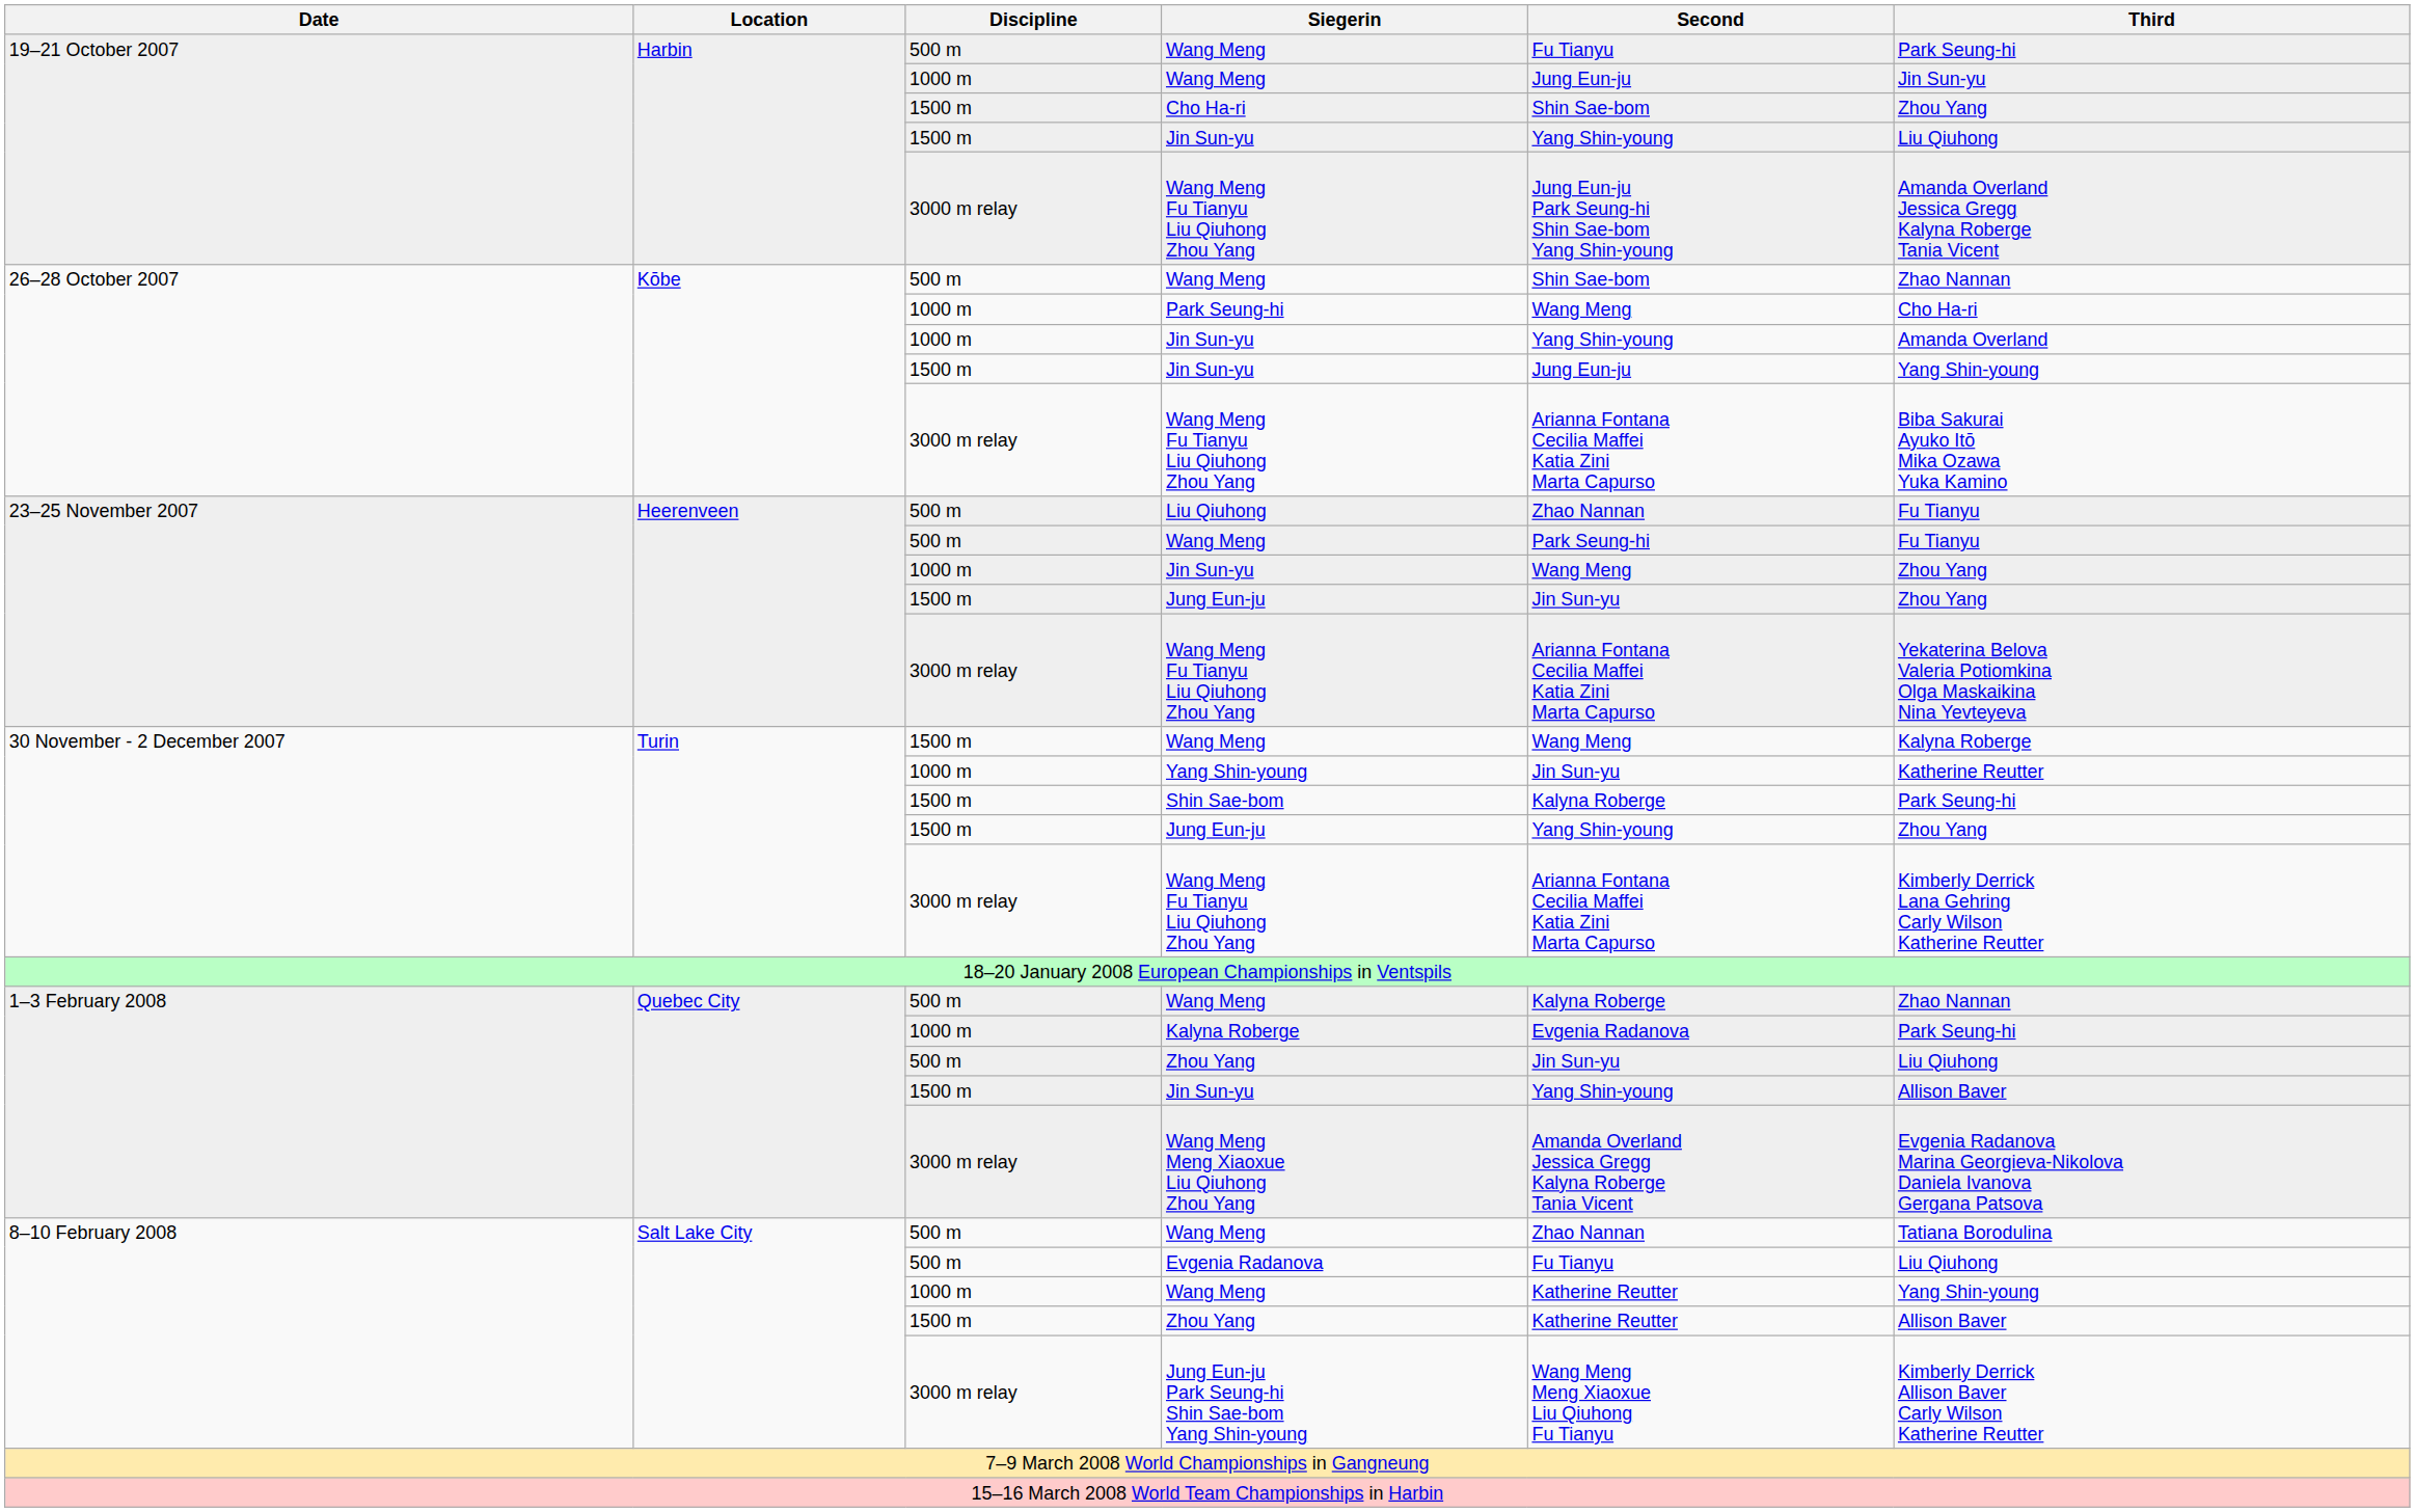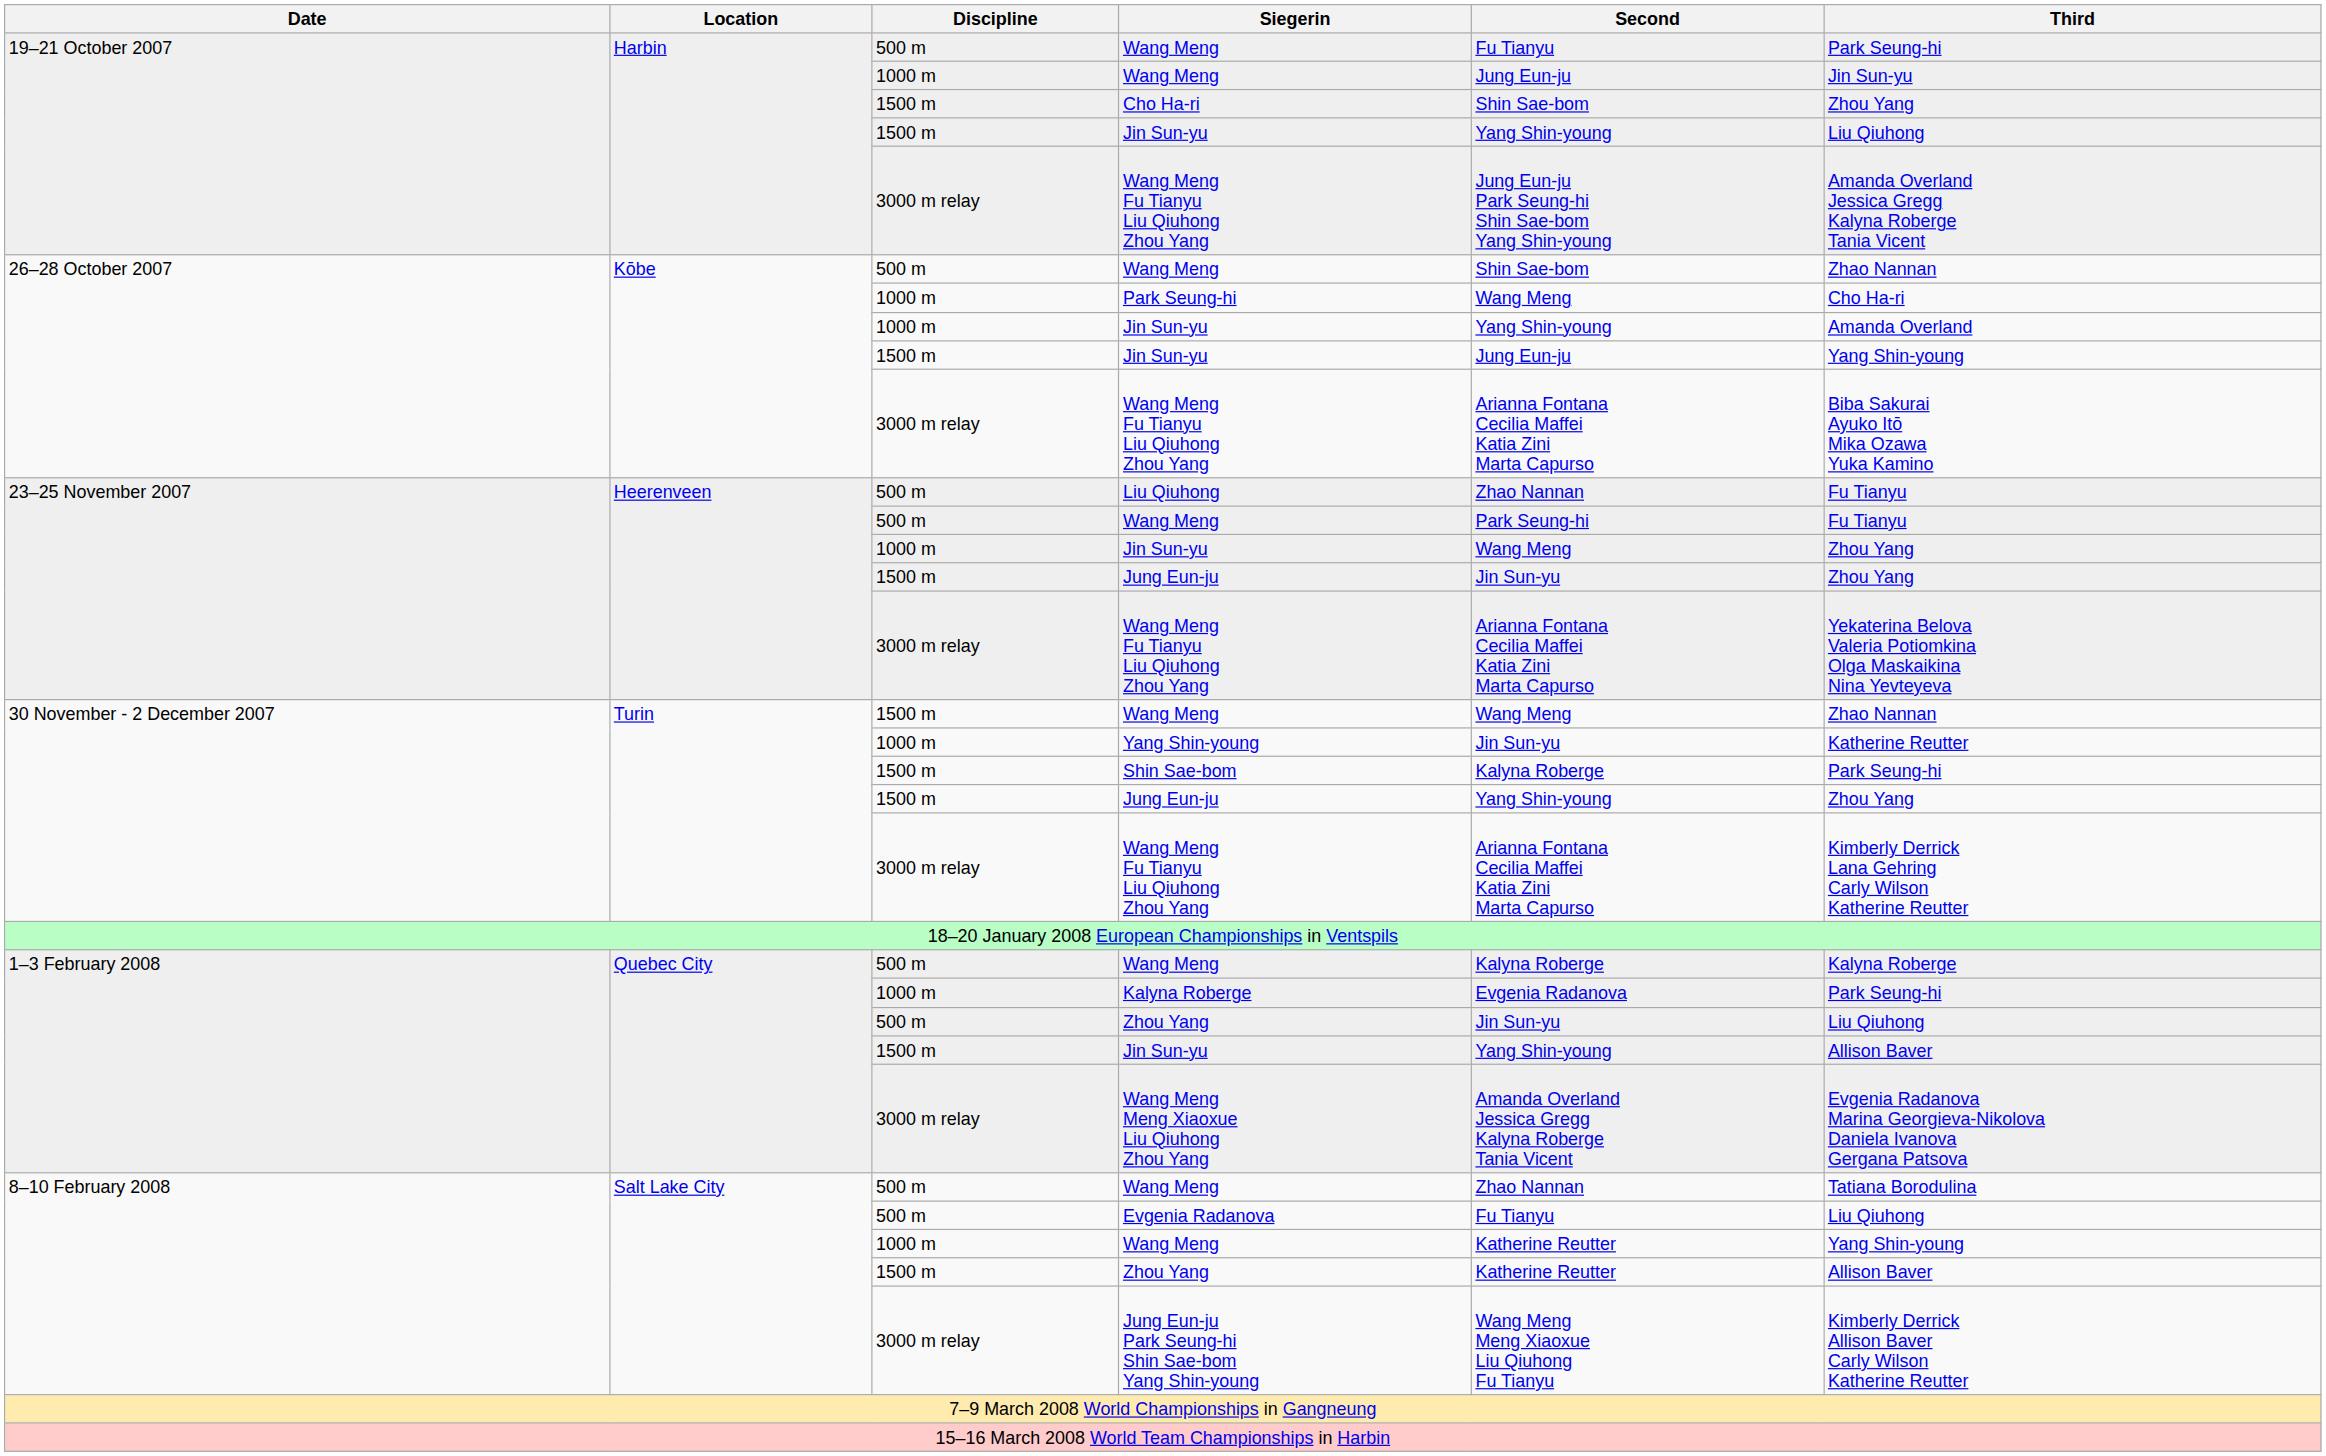 <table class="wikitable" style="font-size:95%; margin-top:0em;" width="99%">
 <tr align="left" style="background:#DCDCDC;">
 <th>Date</th>
 <th>Location</th>
 <th>Discipline</th>
 <th>Siegerin</th>
 <th>Second</th>
 <th>Third</th>
 </tr>
 <tr bgcolor="#efefef">
 <td rowspan="5" valign="top">19–21 October 2007</td>
 <td rowspan="5" valign="top"> <a href='#'>Harbin</a></td>
 <td>500 m</td>
 <td> <a href='#'>Wang Meng</a></td>
 <td> <a href='#'>Fu Tianyu</a></td>
 <td> <a href='#'>Park Seung-hi</a></td>
 </tr>
 <tr bgcolor="#efefef">
 <td>1000 m</td>
 <td> <a href='#'>Wang Meng</a></td>
 <td> <a href='#'>Jung Eun-ju</a></td>
 <td> <a href='#'>Jin Sun-yu</a></td>
 </tr>
 <tr bgcolor="#efefef">
 <td>1500 m</td>
 <td> <a href='#'>Cho Ha-ri</a></td>
 <td> <a href='#'>Shin Sae-bom</a></td>
 <td> <a href='#'>Zhou Yang</a></td>
 </tr>
 <tr bgcolor="#efefef">
 <td>1500 m</td>
 <td> <a href='#'>Jin Sun-yu</a></td>
 <td> <a href='#'>Yang Shin-young</a></td>
 <td> <a href='#'>Liu Qiuhong</a></td>
 </tr>
 <tr bgcolor="#efefef">
 <td>3000 m relay</td>
 <td><br><a href='#'>Wang Meng</a><br><a href='#'>Fu Tianyu</a><br><a href='#'>Liu Qiuhong</a><br><a href='#'>Zhou Yang</a></td>
 <td><br><a href='#'>Jung Eun-ju</a><br><a href='#'>Park Seung-hi</a><br><a href='#'>Shin Sae-bom</a><br><a href='#'>Yang Shin-young</a></td>
 <td><br><a href='#'>Amanda Overland</a><br><a href='#'>Jessica Gregg</a><br><a href='#'>Kalyna Roberge</a><br><a href='#'>Tania Vicent</a></td>
 </tr>
 <tr>
 <td rowspan="5" valign="top">26–28 October 2007</td>
 <td rowspan="5" valign="top"> <a href='#'>Kōbe</a></td>
 <td>500 m</td>
 <td> <a href='#'>Wang Meng</a></td>
 <td> <a href='#'>Shin Sae-bom</a></td>
 <td> <a href='#'>Zhao Nannan</a></td>
 </tr>
 <tr>
 <td>1000 m</td>
 <td> <a href='#'>Park Seung-hi</a></td>
 <td> <a href='#'>Wang Meng</a></td>
 <td> <a href='#'>Cho Ha-ri</a></td>
 </tr>
 <tr>
 <td>1000 m</td>
 <td> <a href='#'>Jin Sun-yu</a></td>
 <td> <a href='#'>Yang Shin-young</a></td>
 <td> <a href='#'>Amanda Overland</a></td>
 </tr>
 <tr>
 <td>1500 m</td>
 <td> <a href='#'>Jin Sun-yu</a></td>
 <td> <a href='#'>Jung Eun-ju</a></td>
 <td> <a href='#'>Yang Shin-young</a></td>
 </tr>
 <tr>
 <td>3000 m relay</td>
 <td><br><a href='#'>Wang Meng</a><br><a href='#'>Fu Tianyu</a><br><a href='#'>Liu Qiuhong</a><br><a href='#'>Zhou Yang</a></td>
 <td><br><a href='#'>Arianna Fontana</a><br><a href='#'>Cecilia Maffei</a><br><a href='#'>Katia Zini</a><br><a href='#'>Marta Capurso</a></td>
 <td><br><a href='#'>Biba Sakurai</a><br><a href='#'>Ayuko Itō</a><br><a href='#'>Mika Ozawa</a><br><a href='#'>Yuka Kamino</a></td>
 </tr>
 <tr bgcolor="#efefef">
 <td rowspan="5" valign="top">23–25 November 2007</td>
 <td rowspan="5" valign="top"> <a href='#'>Heerenveen</a></td>
 <td>500 m</td>
 <td> <a href='#'>Liu Qiuhong</a></td>
 <td> <a href='#'>Zhao Nannan</a></td>
 <td> <a href='#'>Fu Tianyu</a></td>
 </tr>
 <tr bgcolor="#efefef">
 <td>500 m</td>
 <td> <a href='#'>Wang Meng</a></td>
 <td> <a href='#'>Park Seung-hi</a></td>
 <td> <a href='#'>Fu Tianyu</a></td>
 </tr>
 <tr bgcolor="#efefef">
 <td>1000 m</td>
 <td> <a href='#'>Jin Sun-yu</a></td>
 <td> <a href='#'>Wang Meng</a></td>
 <td> <a href='#'>Zhou Yang</a></td>
 </tr>
 <tr bgcolor="#efefef">
 <td>1500 m</td>
 <td> <a href='#'>Jung Eun-ju</a></td>
 <td> <a href='#'>Jin Sun-yu</a></td>
 <td> <a href='#'>Zhou Yang</a></td>
 </tr>
 <tr bgcolor="#efefef">
 <td>3000 m relay</td>
 <td><br><a href='#'>Wang Meng</a><br><a href='#'>Fu Tianyu</a><br><a href='#'>Liu Qiuhong</a><br><a href='#'>Zhou Yang</a></td>
 <td><br><a href='#'>Arianna Fontana</a><br><a href='#'>Cecilia Maffei</a><br><a href='#'>Katia Zini</a><br><a href='#'>Marta Capurso</a></td>
 <td><br><a href='#'>Yekaterina Belova</a><br><a href='#'>Valeria Potiomkina</a><br><a href='#'>Olga Maskaikina</a><br><a href='#'>Nina Yevteyeva</a></td>
 </tr>
 <tr>
 <td rowspan="5" valign="top">30 November - 2 December 2007</td>
 <td rowspan="5" valign="top"> <a href='#'>Turin</a></td>
 <td>1500 m</td>
 <td> <a href='#'>Wang Meng</a></td>
 <td> <a href='#'>Wang Meng</a></td>
-<td> <a href='#'>Kalyna Roberge</a></td>
+<td> <a href='#'>Zhao Nannan</a></td>
 </tr>
 <tr>
 <td>1000 m</td>
 <td> <a href='#'>Yang Shin-young</a></td>
 <td> <a href='#'>Jin Sun-yu</a></td>
 <td> <a href='#'>Katherine Reutter</a></td>
 </tr>
 <tr>
 <td>1500 m</td>
 <td> <a href='#'>Shin Sae-bom</a></td>
 <td> <a href='#'>Kalyna Roberge</a></td>
 <td> <a href='#'>Park Seung-hi</a></td>
 </tr>
 <tr>
 <td>1500 m</td>
 <td> <a href='#'>Jung Eun-ju</a></td>
 <td> <a href='#'>Yang Shin-young</a></td>
 <td> <a href='#'>Zhou Yang</a></td>
 </tr>
 <tr>
 <td>3000 m relay</td>
 <td><br><a href='#'>Wang Meng</a><br><a href='#'>Fu Tianyu</a><br><a href='#'>Liu Qiuhong</a><br><a href='#'>Zhou Yang</a></td>
 <td><br><a href='#'>Arianna Fontana</a><br><a href='#'>Cecilia Maffei</a><br><a href='#'>Katia Zini</a><br><a href='#'>Marta Capurso</a></td>
 <td><br><a href='#'>Kimberly Derrick</a><br><a href='#'>Lana Gehring</a><br><a href='#'>Carly Wilson</a><br><a href='#'>Katherine Reutter</a></td>
 </tr>
 <tr style="background:#B9FFC5">
 <td colspan="6" align="center">18–20 January 2008 <a href='#'>European Championships</a> in  <a href='#'>Ventspils</a></td>
 </tr>
 <tr bgcolor="#efefef">
 <td rowspan="5" valign="top">1–3 February 2008</td>
 <td rowspan="5" valign="top"> <a href='#'>Quebec City</a></td>
 <td>500 m</td>
 <td> <a href='#'>Wang Meng</a></td>
 <td> <a href='#'>Kalyna Roberge</a></td>
-<td> <a href='#'>Zhao Nannan</a></td>
+<td> <a href='#'>Kalyna Roberge</a></td>
 </tr>
 <tr bgcolor="#efefef">
 <td>1000 m</td>
 <td> <a href='#'>Kalyna Roberge</a></td>
 <td> <a href='#'>Evgenia Radanova</a></td>
 <td> <a href='#'>Park Seung-hi</a></td>
 </tr>
 <tr bgcolor="#efefef">
 <td>500 m</td>
 <td> <a href='#'>Zhou Yang</a></td>
 <td> <a href='#'>Jin Sun-yu</a></td>
 <td> <a href='#'>Liu Qiuhong</a></td>
 </tr>
 <tr bgcolor="#efefef">
 <td>1500 m</td>
 <td> <a href='#'>Jin Sun-yu</a></td>
 <td> <a href='#'>Yang Shin-young</a></td>
 <td> <a href='#'>Allison Baver</a></td>
 </tr>
 <tr bgcolor="#efefef">
 <td>3000 m relay</td>
 <td><br><a href='#'>Wang Meng</a><br><a href='#'>Meng Xiaoxue</a><br><a href='#'>Liu Qiuhong</a><br><a href='#'>Zhou Yang</a></td>
 <td><br><a href='#'>Amanda Overland</a><br><a href='#'>Jessica Gregg</a><br><a href='#'>Kalyna Roberge</a><br><a href='#'>Tania Vicent</a></td>
 <td><br><a href='#'>Evgenia Radanova</a><br><a href='#'>Marina Georgieva-Nikolova</a><br><a href='#'>Daniela Ivanova</a><br><a href='#'>Gergana Patsova</a></td>
 </tr>
 <tr>
 <td rowspan="5" valign="top">8–10 February 2008</td>
 <td rowspan="5" valign="top"> <a href='#'>Salt Lake City</a></td>
 <td>500 m</td>
 <td> <a href='#'>Wang Meng</a></td>
 <td> <a href='#'>Zhao Nannan</a></td>
 <td> <a href='#'>Tatiana Borodulina</a></td>
 </tr>
 <tr>
 <td>500 m</td>
 <td> <a href='#'>Evgenia Radanova</a></td>
 <td> <a href='#'>Fu Tianyu</a></td>
 <td> <a href='#'>Liu Qiuhong</a></td>
 </tr>
 <tr>
 <td>1000 m</td>
 <td> <a href='#'>Wang Meng</a></td>
 <td> <a href='#'>Katherine Reutter</a></td>
 <td> <a href='#'>Yang Shin-young</a></td>
 </tr>
 <tr>
 <td>1500 m</td>
 <td> <a href='#'>Zhou Yang</a></td>
 <td> <a href='#'>Katherine Reutter</a></td>
 <td> <a href='#'>Allison Baver</a></td>
 </tr>
 <tr>
 <td>3000 m relay</td>
 <td><br><a href='#'>Jung Eun-ju</a><br><a href='#'>Park Seung-hi</a><br><a href='#'>Shin Sae-bom</a><br><a href='#'>Yang Shin-young</a></td>
 <td><br><a href='#'>Wang Meng</a><br><a href='#'>Meng Xiaoxue</a><br><a href='#'>Liu Qiuhong</a><br><a href='#'>Fu Tianyu</a></td>
 <td><br><a href='#'>Kimberly Derrick</a><br><a href='#'>Allison Baver</a><br><a href='#'>Carly Wilson</a><br><a href='#'>Katherine Reutter</a></td>
 </tr>
 <tr style="background:#FFEBAD">
 <td colspan="6" align="center">7–9 March 2008 <a href='#'>World Championships</a> in  <a href='#'>Gangneung</a></td>
 </tr>
 <tr style="background:#FFCBCB">
 <td colspan="6" align="center">15–16 March 2008 <a href='#'>World Team Championships</a> in  <a href='#'>Harbin</a></td>
 </tr>
 </table>
